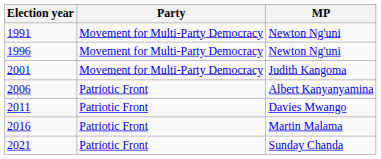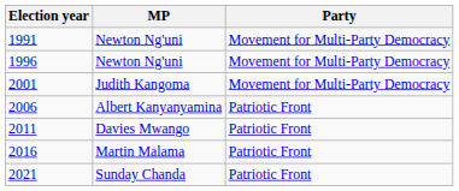 <table class=wikitable>
 <tr>
 <th>Election year</th>
+<th>MP</th>
 <th>Party</th>
-<th>MP</th>
 </tr>
 <tr>
 <td><a href='#'>1991</a></td>
+<td><a href='#'>Newton Ng'uni</a></td>
 <td><a href='#'>Movement for Multi-Party Democracy</a></td>
-<td><a href='#'>Newton Ng'uni</a></td>
 </tr>
 <tr>
 <td><a href='#'>1996</a></td>
+<td><a href='#'>Newton Ng'uni</a></td>
 <td><a href='#'>Movement for Multi-Party Democracy</a></td>
-<td><a href='#'>Newton Ng'uni</a></td>
 </tr>
 <tr>
 <td><a href='#'>2001</a></td>
+<td><a href='#'>Judith Kangoma</a></td>
 <td><a href='#'>Movement for Multi-Party Democracy</a></td>
-<td><a href='#'>Judith Kangoma</a></td>
 </tr>
 <tr>
 <td><a href='#'>2006</a></td>
+<td><a href='#'>Albert Kanyanyamina</a></td>
 <td><a href='#'>Patriotic Front</a></td>
-<td><a href='#'>Albert Kanyanyamina</a></td>
 </tr>
 <tr>
 <td><a href='#'>2011</a></td>
+<td><a href='#'>Davies Mwango</a></td>
 <td><a href='#'>Patriotic Front</a></td>
-<td><a href='#'>Davies Mwango</a></td>
 </tr>
 <tr>
 <td><a href='#'>2016</a></td>
+<td><a href='#'>Martin Malama</a></td>
 <td><a href='#'>Patriotic Front</a></td>
-<td><a href='#'>Martin Malama</a></td>
 </tr>
 <tr>
 <td><a href='#'>2021</a></td>
+<td><a href='#'>Sunday Chanda</a></td>
 <td><a href='#'>Patriotic Front</a></td>
-<td><a href='#'>Sunday Chanda</a></td>
 </tr>
 </table>
